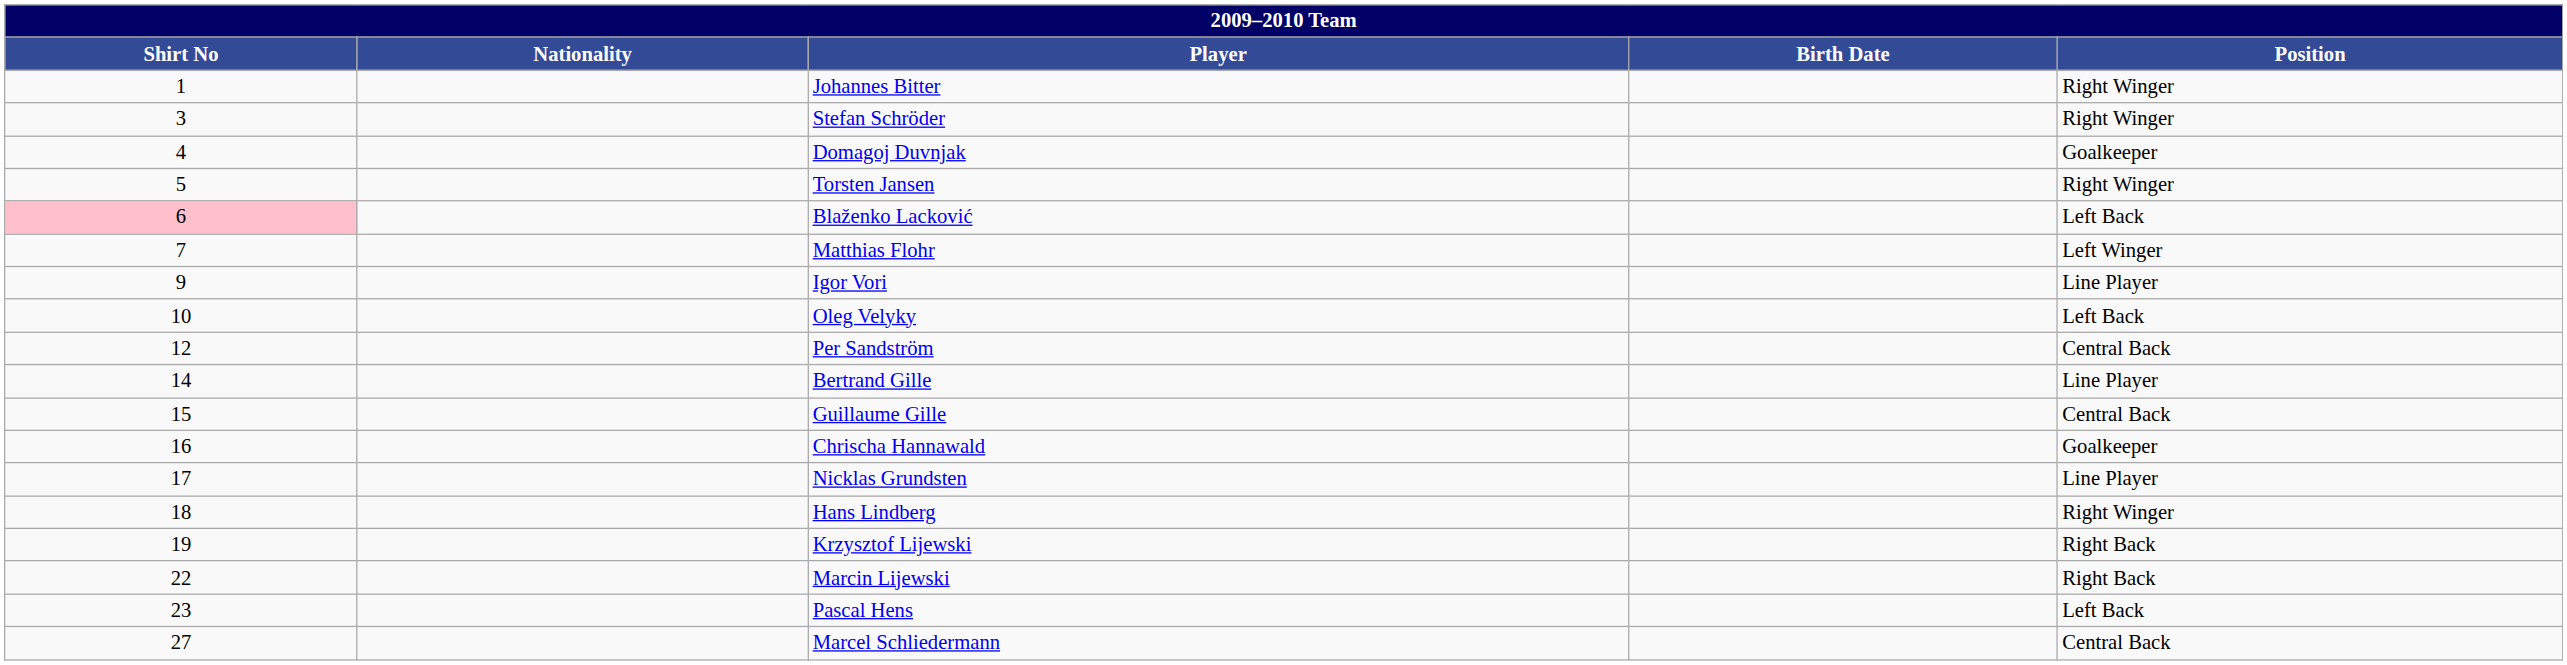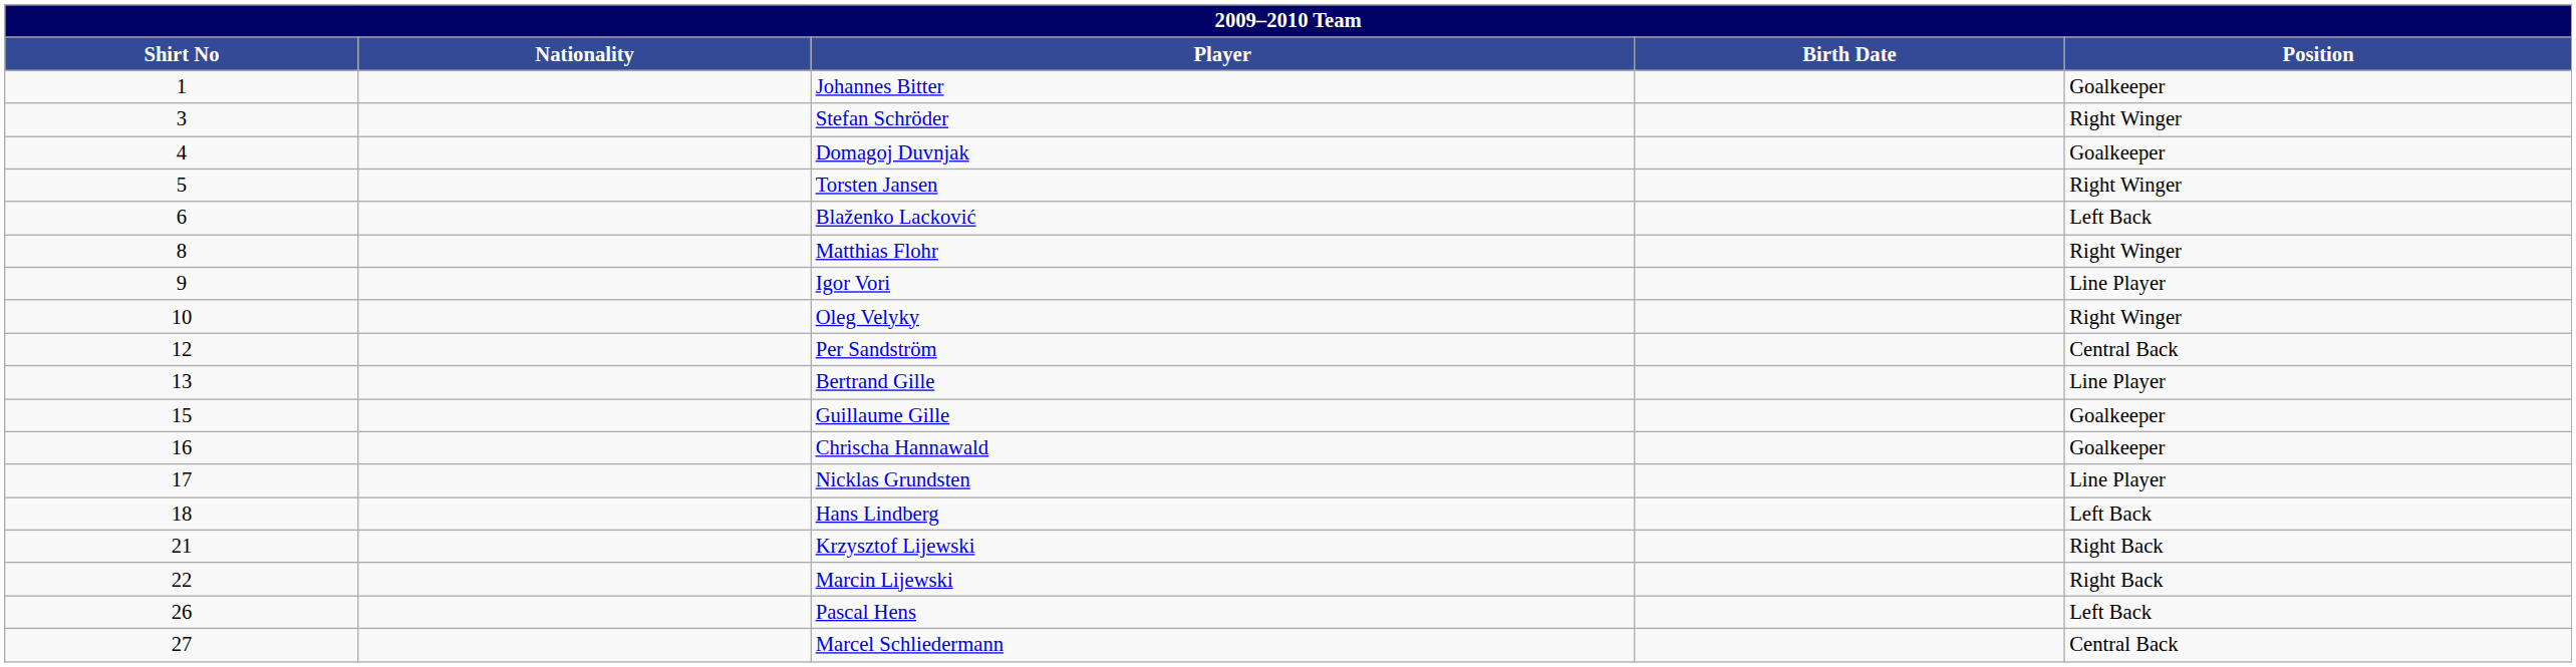 <table class="wikitable collapsible collapsed" style="width:100%;">
 <tr>
 <th colspan=5 style="background-color:#000066;color:white;text-align:center;">2009–2010 Team</th>
 </tr>
 <tr>
 <th style="color:white; background:#334A97">Shirt No</th>
 <th style="color:white; background:#334A97">Nationality</th>
 <th style="color:white; background:#334A97">Player</th>
 <th style="color:white; background:#334A97">Birth Date</th>
 <th style="color:white; background:#334A97">Position</th>
 </tr>
 <tr>
 <td align=center>1</td>
 <td></td>
 <td><a href='#'>Johannes Bitter</a></td>
 <td></td>
-<td>Right Winger</td>
+<td>Goalkeeper</td>
 </tr>
 <tr>
 <td align=center>3</td>
 <td></td>
 <td><a href='#'>Stefan Schröder</a></td>
 <td></td>
 <td>Right Winger</td>
 </tr>
 <tr>
 <td align=center>4</td>
 <td></td>
 <td><a href='#'>Domagoj Duvnjak</a></td>
 <td></td>
 <td>Goalkeeper</td>
 </tr>
 <tr>
 <td align=center>5</td>
 <td></td>
 <td><a href='#'>Torsten Jansen</a></td>
 <td></td>
 <td>Right Winger</td>
 </tr>
 <tr>
-<td align=center style="background: pink;">6</td>
+<td align=center>6</td>
 <td></td>
 <td><a href='#'>Blaženko Lacković</a></td>
 <td></td>
 <td>Left Back</td>
 </tr>
 <tr>
-<td align=center>7</td>
+<td align=center>8</td>
 <td></td>
 <td><a href='#'>Matthias Flohr</a></td>
 <td></td>
-<td>Left Winger</td>
+<td>Right Winger</td>
 </tr>
 <tr>
 <td align=center>9</td>
 <td></td>
 <td><a href='#'>Igor Vori</a></td>
 <td></td>
 <td>Line Player</td>
 </tr>
 <tr>
 <td align=center>10</td>
 <td></td>
 <td><a href='#'>Oleg Velyky</a></td>
 <td></td>
-<td>Left Back</td>
+<td>Right Winger</td>
 </tr>
 <tr>
 <td align=center>12</td>
 <td></td>
 <td><a href='#'>Per Sandström</a></td>
 <td></td>
 <td>Central Back</td>
 </tr>
 <tr>
-<td align=center>14</td>
+<td align=center>13</td>
 <td></td>
 <td><a href='#'>Bertrand Gille</a></td>
 <td></td>
 <td>Line Player</td>
 </tr>
 <tr>
 <td align=center>15</td>
 <td></td>
 <td><a href='#'>Guillaume Gille</a></td>
 <td></td>
-<td>Central Back</td>
+<td>Goalkeeper</td>
 </tr>
 <tr>
 <td align=center>16</td>
 <td></td>
 <td><a href='#'>Chrischa Hannawald</a></td>
 <td></td>
 <td>Goalkeeper</td>
 </tr>
 <tr>
 <td align=center>17</td>
 <td></td>
 <td><a href='#'>Nicklas Grundsten</a></td>
 <td></td>
 <td>Line Player</td>
 </tr>
 <tr>
 <td align=center>18</td>
 <td></td>
 <td><a href='#'>Hans Lindberg</a></td>
 <td></td>
-<td>Right Winger</td>
+<td>Left Back</td>
 </tr>
 <tr>
-<td align=center>19</td>
+<td align=center>21</td>
 <td></td>
 <td><a href='#'>Krzysztof Lijewski</a></td>
 <td></td>
 <td>Right Back</td>
 </tr>
 <tr>
 <td align=center>22</td>
 <td></td>
 <td><a href='#'>Marcin Lijewski</a></td>
 <td></td>
 <td>Right Back</td>
 </tr>
 <tr>
-<td align=center>23</td>
+<td align=center>26</td>
 <td></td>
 <td><a href='#'>Pascal Hens</a></td>
 <td></td>
 <td>Left Back</td>
 </tr>
 <tr>
 <td align=center>27</td>
 <td></td>
 <td><a href='#'>Marcel Schliedermann</a></td>
 <td></td>
 <td>Central Back</td>
 </tr>
 </table>
